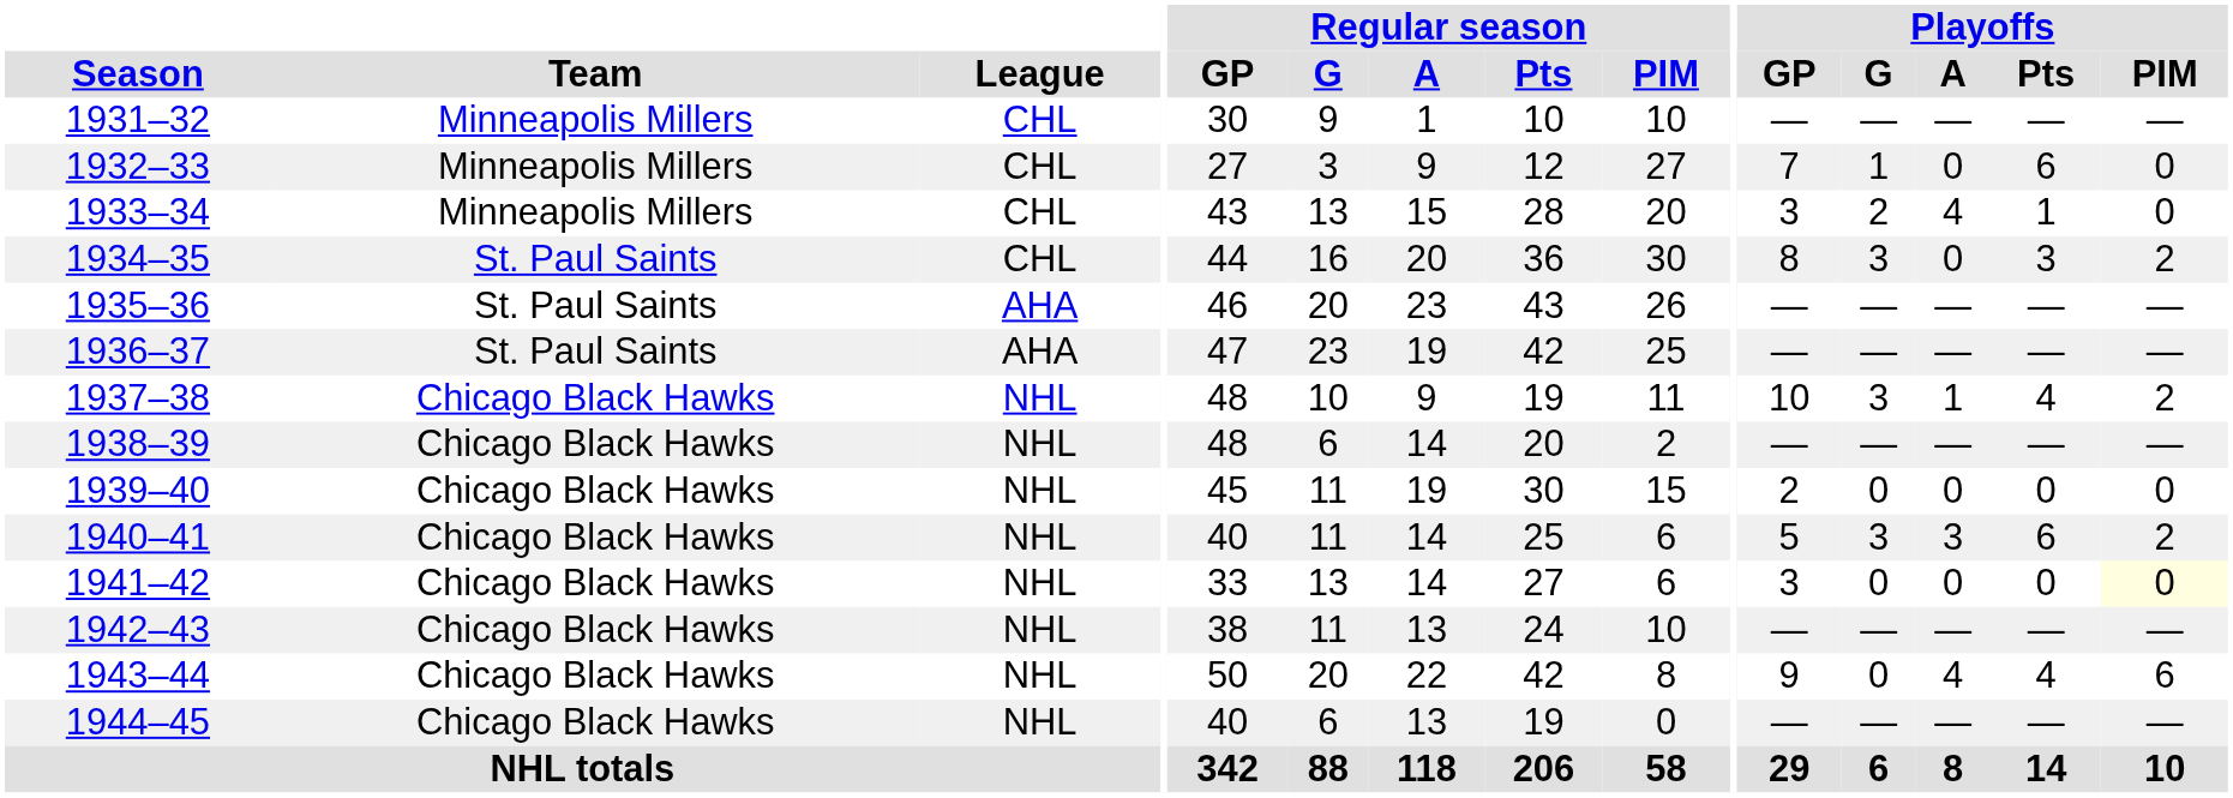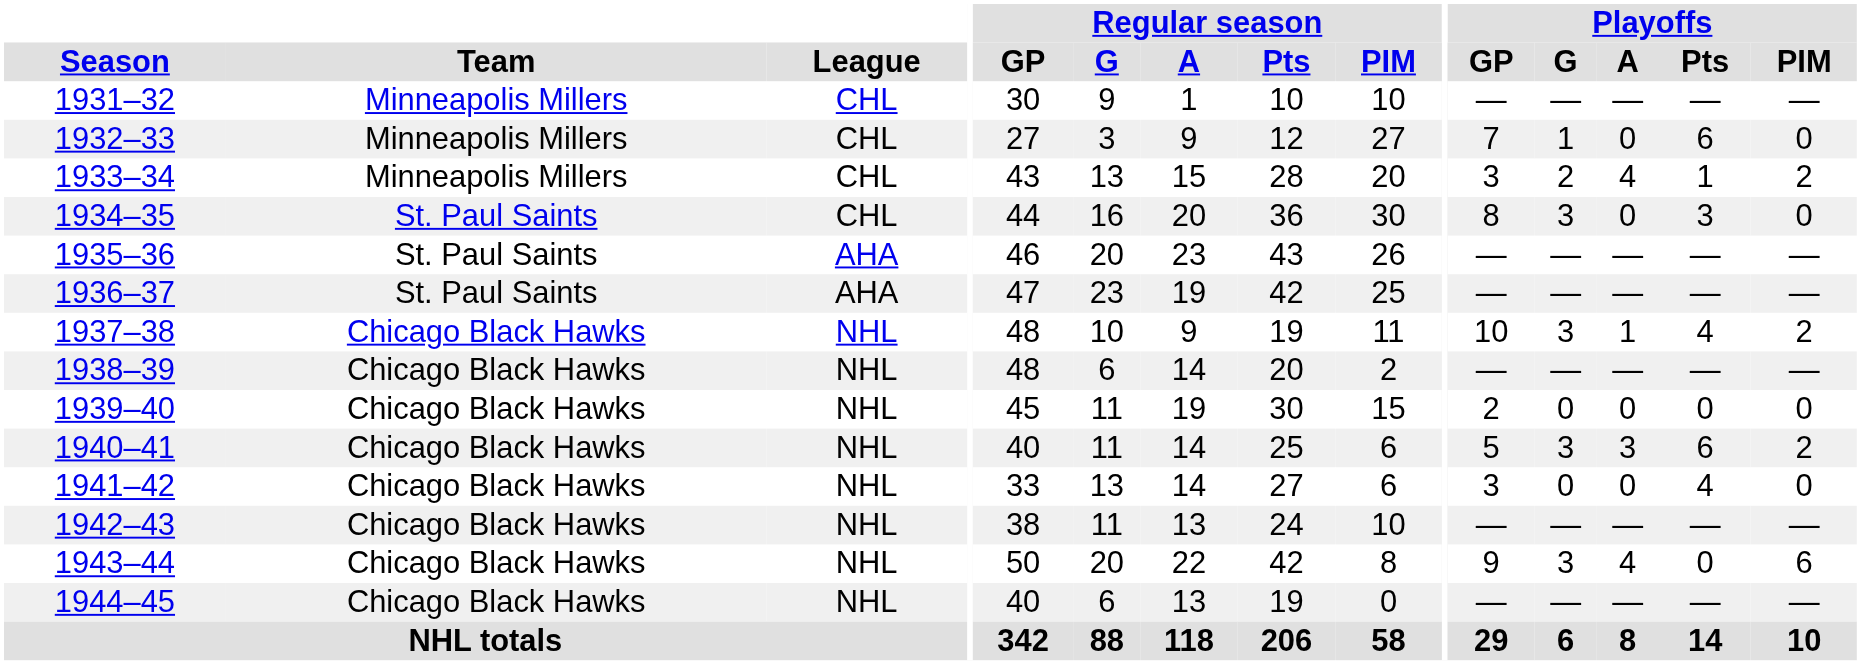 <table border="0" cellpadding="1" cellspacing="0" style="text-align:center; width:60em">
 <tr bgcolor="#e0e0e0">
 <th colspan="3" bgcolor="#ffffff"></th>
 <th rowspan="100" bgcolor="#ffffff"></th>
 <th colspan="5"><a href='#'>Regular season</a></th>
 <th rowspan="100" bgcolor="#ffffff"></th>
 <th colspan="5"><a href='#'>Playoffs</a></th>
 </tr>
 <tr bgcolor="#e0e0e0">
 <th><a href='#'>Season</a></th>
 <th>Team</th>
 <th>League</th>
 <th>GP</th>
 <th><a href='#'>G</a></th>
 <th><a href='#'>A</a></th>
 <th><a href='#'>Pts</a></th>
 <th><a href='#'>PIM</a></th>
 <th>GP</th>
 <th>G</th>
 <th>A</th>
 <th>Pts</th>
 <th>PIM</th>
 </tr>
 <tr>
 <td><a href='#'>1931–32</a></td>
 <td><a href='#'>Minneapolis Millers</a></td>
 <td><a href='#'>CHL</a></td>
 <td>30</td>
 <td>9</td>
 <td>1</td>
 <td>10</td>
 <td>10</td>
 <td>—</td>
 <td>—</td>
 <td>—</td>
 <td>—</td>
 <td>—</td>
 </tr>
 <tr bgcolor="#f0f0f0">
 <td><a href='#'>1932–33</a></td>
 <td>Minneapolis Millers</td>
 <td>CHL</td>
 <td>27</td>
 <td>3</td>
 <td>9</td>
 <td>12</td>
 <td>27</td>
 <td>7</td>
 <td>1</td>
 <td>0</td>
 <td>6</td>
 <td>0</td>
 </tr>
 <tr>
 <td><a href='#'>1933–34</a></td>
 <td>Minneapolis Millers</td>
 <td>CHL</td>
 <td>43</td>
 <td>13</td>
 <td>15</td>
 <td>28</td>
 <td>20</td>
 <td>3</td>
 <td>2</td>
 <td>4</td>
 <td>1</td>
-<td>0</td>
+<td>2</td>
 </tr>
 <tr bgcolor="#f0f0f0">
 <td><a href='#'>1934–35</a></td>
 <td><a href='#'>St. Paul Saints</a></td>
 <td>CHL</td>
 <td>44</td>
 <td>16</td>
 <td>20</td>
 <td>36</td>
 <td>30</td>
 <td>8</td>
 <td>3</td>
 <td>0</td>
 <td>3</td>
-<td>2</td>
+<td>0</td>
 </tr>
 <tr>
 <td><a href='#'>1935–36</a></td>
 <td>St. Paul Saints</td>
 <td><a href='#'>AHA</a></td>
 <td>46</td>
 <td>20</td>
 <td>23</td>
 <td>43</td>
 <td>26</td>
 <td>—</td>
 <td>—</td>
 <td>—</td>
 <td>—</td>
 <td>—</td>
 </tr>
 <tr bgcolor="#f0f0f0">
 <td><a href='#'>1936–37</a></td>
 <td>St. Paul Saints</td>
 <td>AHA</td>
 <td>47</td>
 <td>23</td>
 <td>19</td>
 <td>42</td>
 <td>25</td>
 <td>—</td>
 <td>—</td>
 <td>—</td>
 <td>—</td>
 <td>—</td>
 </tr>
 <tr>
 <td><a href='#'>1937–38</a></td>
 <td><a href='#'>Chicago Black Hawks</a></td>
 <td><a href='#'>NHL</a></td>
 <td>48</td>
 <td>10</td>
 <td>9</td>
 <td>19</td>
 <td>11</td>
 <td>10</td>
 <td>3</td>
 <td>1</td>
 <td>4</td>
 <td>2</td>
 </tr>
 <tr bgcolor="#f0f0f0">
 <td><a href='#'>1938–39</a></td>
 <td>Chicago Black Hawks</td>
 <td>NHL</td>
 <td>48</td>
 <td>6</td>
 <td>14</td>
 <td>20</td>
 <td>2</td>
 <td>—</td>
 <td>—</td>
 <td>—</td>
 <td>—</td>
 <td>—</td>
 </tr>
 <tr>
 <td><a href='#'>1939–40</a></td>
 <td>Chicago Black Hawks</td>
 <td>NHL</td>
 <td>45</td>
 <td>11</td>
 <td>19</td>
 <td>30</td>
 <td>15</td>
 <td>2</td>
 <td>0</td>
 <td>0</td>
 <td>0</td>
 <td>0</td>
 </tr>
 <tr bgcolor="#f0f0f0">
 <td><a href='#'>1940–41</a></td>
 <td>Chicago Black Hawks</td>
 <td>NHL</td>
 <td>40</td>
 <td>11</td>
 <td>14</td>
 <td>25</td>
 <td>6</td>
 <td>5</td>
 <td>3</td>
 <td>3</td>
 <td>6</td>
 <td>2</td>
 </tr>
 <tr>
 <td><a href='#'>1941–42</a></td>
 <td>Chicago Black Hawks</td>
 <td>NHL</td>
 <td>33</td>
 <td>13</td>
 <td>14</td>
 <td>27</td>
 <td>6</td>
 <td>3</td>
 <td>0</td>
 <td>0</td>
+<td>4</td>
 <td>0</td>
-<td style="background: lightyellow;">0</td>
 </tr>
 <tr bgcolor="#f0f0f0">
 <td><a href='#'>1942–43</a></td>
 <td>Chicago Black Hawks</td>
 <td>NHL</td>
 <td>38</td>
 <td>11</td>
 <td>13</td>
 <td>24</td>
 <td>10</td>
 <td>—</td>
 <td>—</td>
 <td>—</td>
 <td>—</td>
 <td>—</td>
 </tr>
 <tr>
 <td><a href='#'>1943–44</a></td>
 <td>Chicago Black Hawks</td>
 <td>NHL</td>
 <td>50</td>
 <td>20</td>
 <td>22</td>
 <td>42</td>
 <td>8</td>
 <td>9</td>
+<td>3</td>
+<td>4</td>
 <td>0</td>
-<td>4</td>
-<td>4</td>
 <td>6</td>
 </tr>
 <tr bgcolor="#f0f0f0">
 <td><a href='#'>1944–45</a></td>
 <td>Chicago Black Hawks</td>
 <td>NHL</td>
 <td>40</td>
 <td>6</td>
 <td>13</td>
 <td>19</td>
 <td>0</td>
 <td>—</td>
 <td>—</td>
 <td>—</td>
 <td>—</td>
 <td>—</td>
 </tr>
 <tr bgcolor="#e0e0e0">
 <th colspan="3">NHL totals</th>
 <th>342</th>
 <th>88</th>
 <th>118</th>
 <th>206</th>
 <th>58</th>
 <th>29</th>
 <th>6</th>
 <th>8</th>
 <th>14</th>
 <th>10</th>
 </tr>
 </table>
